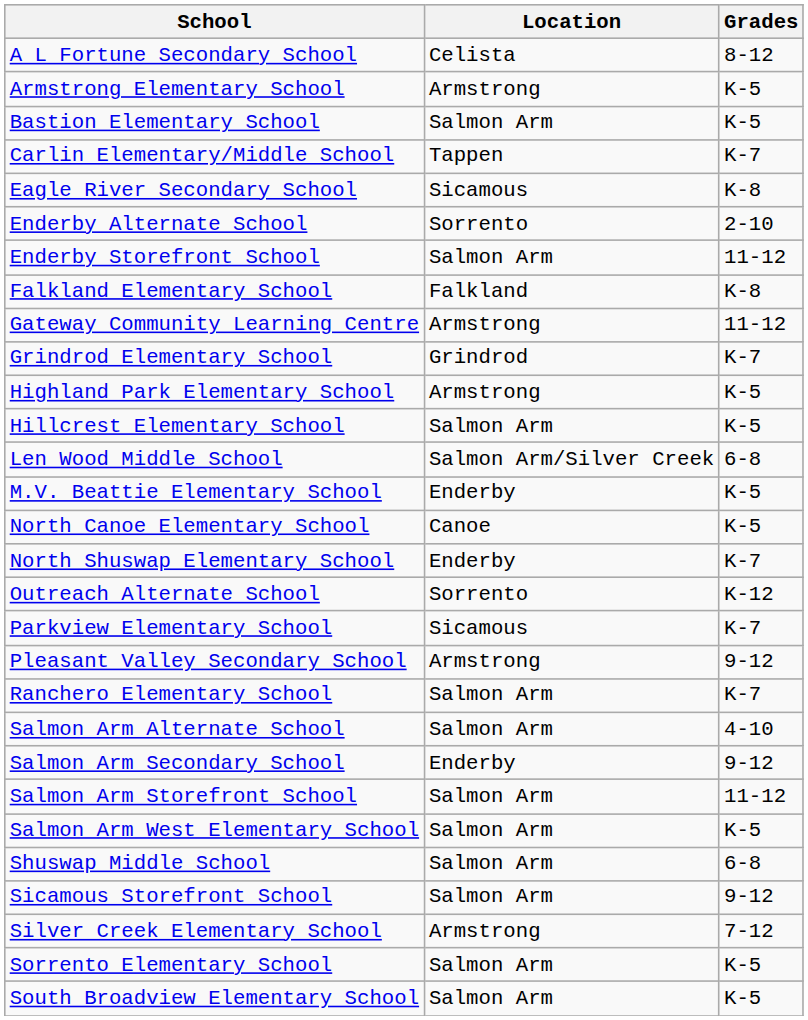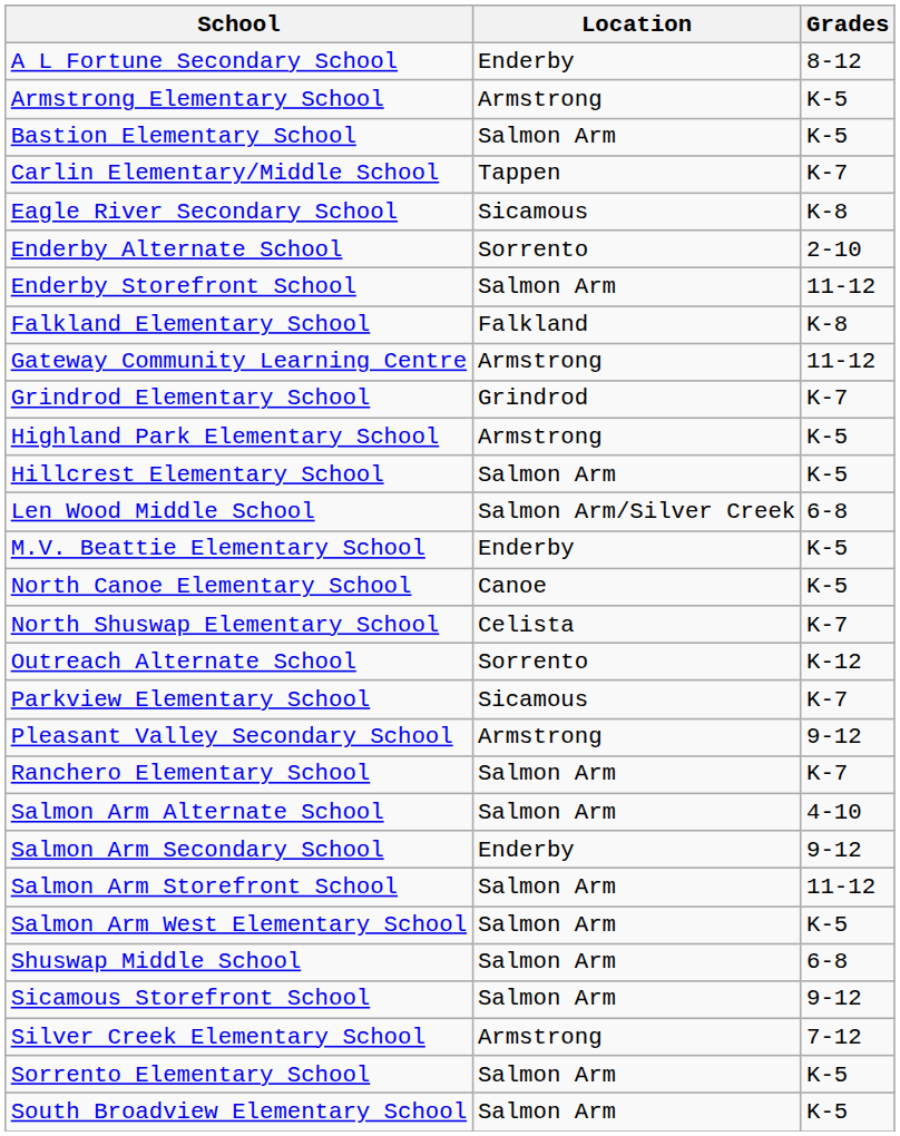 <table class="wikitable">
 <tr>
 <th>School</th>
 <th>Location</th>
 <th>Grades</th>
 </tr>
 <tr>
 <td><a href='#'>A L Fortune Secondary School</a></td>
-<td>Celista</td>
+<td>Enderby</td>
 <td>8-12</td>
 </tr>
 <tr>
 <td><a href='#'>Armstrong Elementary School</a></td>
 <td>Armstrong</td>
 <td>K-5</td>
 </tr>
 <tr>
 <td><a href='#'>Bastion Elementary School</a></td>
 <td>Salmon Arm</td>
 <td>K-5</td>
 </tr>
 <tr>
 <td><a href='#'>Carlin Elementary/Middle School</a></td>
 <td>Tappen</td>
 <td>K-7</td>
 </tr>
 <tr>
 <td><a href='#'>Eagle River Secondary School</a></td>
 <td>Sicamous</td>
 <td>K-8</td>
 </tr>
 <tr>
 <td><a href='#'>Enderby Alternate School</a></td>
 <td>Sorrento</td>
 <td>2-10</td>
 </tr>
 <tr>
 <td><a href='#'>Enderby Storefront School</a></td>
 <td>Salmon Arm</td>
 <td>11-12</td>
 </tr>
 <tr>
 <td><a href='#'>Falkland Elementary School</a></td>
 <td>Falkland</td>
 <td>K-8</td>
 </tr>
 <tr>
 <td><a href='#'>Gateway Community Learning Centre</a></td>
 <td>Armstrong</td>
 <td>11-12</td>
 </tr>
 <tr>
 <td><a href='#'>Grindrod Elementary School</a></td>
 <td>Grindrod</td>
 <td>K-7</td>
 </tr>
 <tr>
 <td><a href='#'>Highland Park Elementary School</a></td>
 <td>Armstrong</td>
 <td>K-5</td>
 </tr>
 <tr>
 <td><a href='#'>Hillcrest Elementary School</a></td>
 <td>Salmon Arm</td>
 <td>K-5</td>
 </tr>
 <tr>
 <td><a href='#'>Len Wood Middle School</a></td>
 <td>Salmon Arm/Silver Creek</td>
 <td>6-8</td>
 </tr>
 <tr>
 <td><a href='#'>M.V. Beattie Elementary School</a></td>
 <td>Enderby</td>
 <td>K-5</td>
 </tr>
 <tr>
 <td><a href='#'>North Canoe Elementary School</a></td>
 <td>Canoe</td>
 <td>K-5</td>
 </tr>
 <tr>
 <td><a href='#'>North Shuswap Elementary School</a></td>
-<td>Enderby</td>
+<td>Celista</td>
 <td>K-7</td>
 </tr>
 <tr>
 <td><a href='#'>Outreach Alternate School</a></td>
 <td>Sorrento</td>
 <td>K-12</td>
 </tr>
 <tr>
 <td><a href='#'>Parkview Elementary School</a></td>
 <td>Sicamous</td>
 <td>K-7</td>
 </tr>
 <tr>
 <td><a href='#'>Pleasant Valley Secondary School</a></td>
 <td>Armstrong</td>
 <td>9-12</td>
 </tr>
 <tr>
 <td><a href='#'>Ranchero Elementary School</a></td>
 <td>Salmon Arm</td>
 <td>K-7</td>
 </tr>
 <tr>
 <td><a href='#'>Salmon Arm Alternate School</a></td>
 <td>Salmon Arm</td>
 <td>4-10</td>
 </tr>
 <tr>
 <td><a href='#'>Salmon Arm Secondary School</a></td>
 <td>Enderby</td>
 <td>9-12</td>
 </tr>
 <tr>
 <td><a href='#'>Salmon Arm Storefront School</a></td>
 <td>Salmon Arm</td>
 <td>11-12</td>
 </tr>
 <tr>
 <td><a href='#'>Salmon Arm West Elementary School</a></td>
 <td>Salmon Arm</td>
 <td>K-5</td>
 </tr>
 <tr>
 <td><a href='#'>Shuswap Middle School</a></td>
 <td>Salmon Arm</td>
 <td>6-8</td>
 </tr>
 <tr>
 <td><a href='#'>Sicamous Storefront School</a></td>
 <td>Salmon Arm</td>
 <td>9-12</td>
 </tr>
 <tr>
 <td><a href='#'>Silver Creek Elementary School</a></td>
 <td>Armstrong</td>
 <td>7-12</td>
 </tr>
 <tr>
 <td><a href='#'>Sorrento Elementary School</a></td>
 <td>Salmon Arm</td>
 <td>K-5</td>
 </tr>
 <tr>
 <td><a href='#'>South Broadview Elementary School</a></td>
 <td>Salmon Arm</td>
 <td>K-5</td>
 </tr>
 </table>
